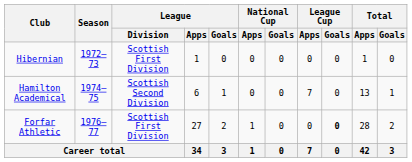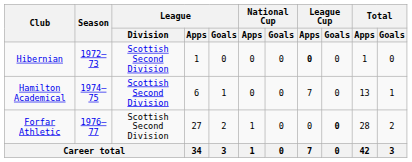 <table class="wikitable" style="text-align: center;">
 <tr>
 <th rowspan="2">Club</th>
 <th rowspan="2">Season</th>
 <th colspan="3">League</th>
 <th colspan="2">National Cup</th>
 <th colspan="2">League Cup</th>
 <th colspan="2">Total</th>
 </tr>
 <tr>
 <th>Division</th>
 <th>Apps</th>
 <th>Goals</th>
 <th>Apps</th>
 <th>Goals</th>
 <th>Apps</th>
 <th>Goals</th>
 <th>Apps</th>
 <th>Goals</th>
 </tr>
 <tr>
 <td><a href='#'>Hibernian</a></td>
 <td><a href='#'>1972–73</a></td>
-<td><a href='#'>Scottish First Division</a></td>
+<td><a href='#'>Scottish Second Division</a></td>
 <td>1</td>
 <td>0</td>
 <td>0</td>
 <td>0</td>
-<td>0</td>
+<td><strong>0</strong></td>
 <td>0</td>
 <td>1</td>
 <td>0</td>
 </tr>
 <tr>
 <td><a href='#'>Hamilton Academical</a></td>
 <td><a href='#'>1974–75</a></td>
 <td><a href='#'>Scottish Second Division</a></td>
 <td>6</td>
 <td>1</td>
 <td>0</td>
 <td>0</td>
 <td>7</td>
 <td>0</td>
 <td>13</td>
 <td>1</td>
 </tr>
 <tr>
 <td><a href='#'>Forfar Athletic</a></td>
 <td><a href='#'>1976–77</a></td>
-<td><a href='#'>Scottish First Division</a></td>
+<td>Scottish Second Division</td>
 <td>27</td>
 <td>2</td>
 <td>1</td>
 <td>0</td>
 <td>0</td>
 <td><strong>0</strong></td>
 <td>28</td>
 <td>2</td>
 </tr>
 <tr>
 <th colspan="3">Career total</th>
 <th>34</th>
 <th>3</th>
 <th>1</th>
 <th>0</th>
 <th>7</th>
 <th>0</th>
 <th>42</th>
 <th>3</th>
 </tr>
 </table>
